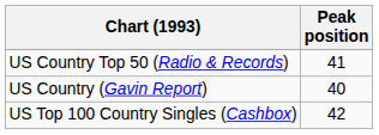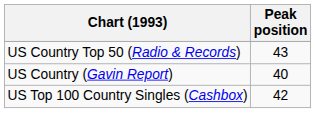 <table class="wikitable sortable">
 <tr>
 <th align="left">Chart (1993)</th>
 <th align="left">Peak<br>position</th>
 </tr>
 <tr>
 </tr>
 <tr>
 </tr>
 <tr>
 <td>US Country Top 50 (<em><a href='#'>Radio & Records</a></em>)</td>
-<td align="center">41</td>
+<td align="center">43</td>
 </tr>
 <tr>
 <td>US Country (<em><a href='#'>Gavin Report</a></em>)</td>
 <td align="center">40</td>
 </tr>
 <tr>
 <td>US Top 100 Country Singles (<em><a href='#'>Cashbox</a></em>)</td>
 <td align="center">42</td>
 </tr>
 </table>
